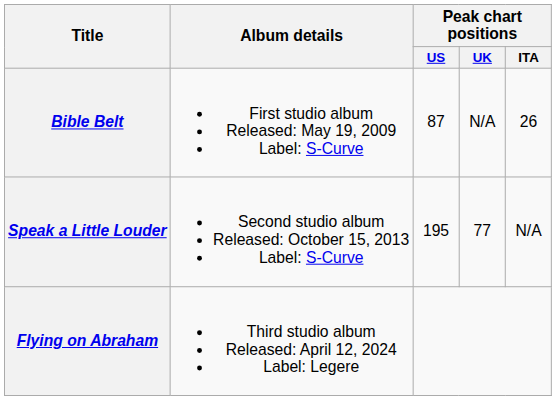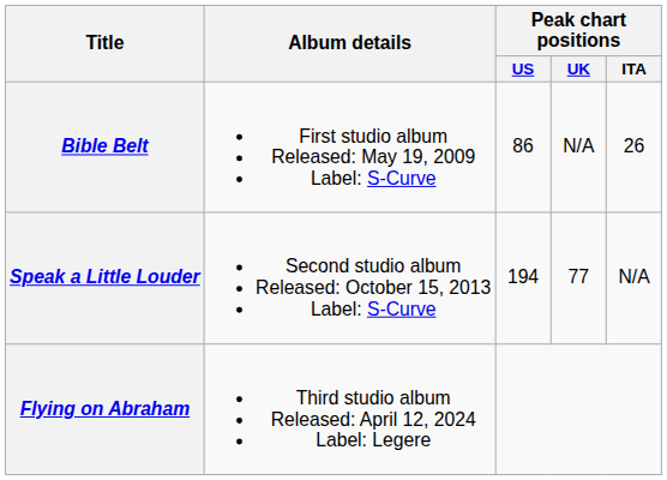 <table class="wikitable plainrowheaders" style="text-align:center;">
 <tr>
 <th scope="col" rowspan="2">Title</th>
 <th scope="col" rowspan="2">Album details</th>
 <th scope="col" colspan="3">Peak chart positions</th>
 </tr>
 <tr>
 <th scope="col" style="width:3em;font-size:85%;"><a href='#'>US</a></th>
 <th scope="col" style="width:3em;font-size:85%;"><a href='#'>UK</a></th>
 <th scope="col" style="width:3em;font-size:85%;">ITA</th>
 </tr>
 <tr>
 <th scope="row"><em><a href='#'>Bible Belt</a></em></th>
 <td><br><ul><li>First studio album</li><li>Released: May 19, 2009</li><li>Label: <a href='#'>S-Curve</a></li></ul></td>
-<td>87</td>
+<td>86</td>
 <td>N/A</td>
 <td>26</td>
 </tr>
 <tr>
 <th scope="row"><em><a href='#'>Speak a Little Louder</a></em></th>
 <td><br><ul><li>Second studio album</li><li>Released: October 15, 2013</li><li>Label: <a href='#'>S-Curve</a></li></ul></td>
-<td>195</td>
+<td>194</td>
 <td>77</td>
 <td>N/A</td>
 </tr>
 <tr>
 <th scope="row"><em><a href='#'>Flying on Abraham</a></em></th>
 <td><br><ul><li>Third studio album</li><li>Released: April 12, 2024</li><li>Label: Legere</li></ul></td>
 </tr>
 </table>
